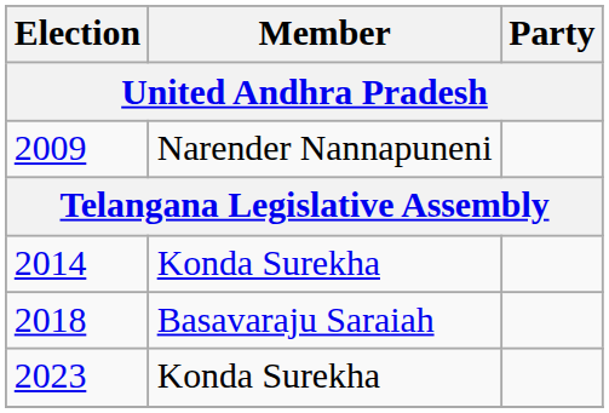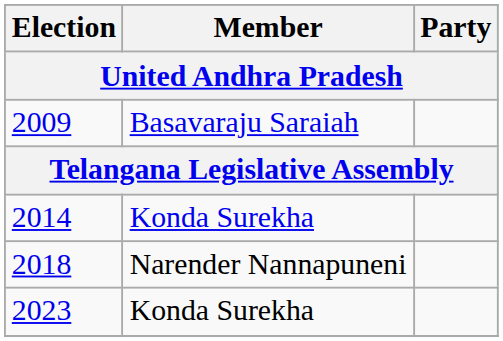 <table class="wikitable sortable">
 <tr>
 <th>Election</th>
 <th>Member</th>
 <th colspan="2">Party</th>
 </tr>
 <tr>
 <th colspan=4><a href='#'>United Andhra Pradesh</a></th>
 </tr>
 <tr>
 <td><a href='#'>2009</a></td>
-<td>Narender Nannapuneni</td>
+<td><a href='#'>Basavaraju Saraiah</a></td>
 <td></td>
 </tr>
 <tr>
 <th colspan=4><a href='#'>Telangana Legislative Assembly</a></th>
 </tr>
 <tr>
 <td><a href='#'>2014</a></td>
 <td><a href='#'>Konda Surekha</a></td>
 <td></td>
 </tr>
 <tr>
 <td><a href='#'>2018</a></td>
-<td><a href='#'>Basavaraju Saraiah</a></td>
+<td>Narender Nannapuneni</td>
 </tr>
 <tr>
 <td><a href='#'>2023</a></td>
 <td>Konda Surekha</td>
 <td></td>
 </tr>
 <tr>
 </tr>
 </table>
